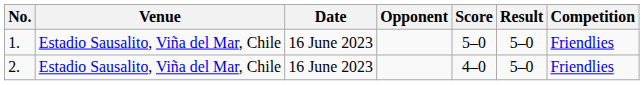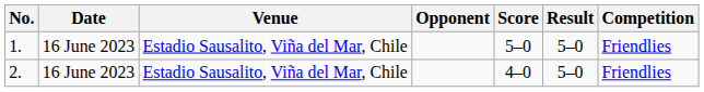 <table class="wikitable">
 <tr>
 <th>No.</th>
+<th>Date</th>
 <th>Venue</th>
-<th>Date</th>
 <th>Opponent</th>
 <th>Score</th>
 <th>Result</th>
 <th>Competition</th>
 </tr>
 <tr>
 <td>1.</td>
+<td>16 June 2023</td>
 <td><a href='#'>Estadio Sausalito</a>, <a href='#'>Viña del Mar</a>, Chile</td>
-<td>16 June 2023</td>
 <td></td>
 <td align="center">5–0</td>
 <td align="center">5–0</td>
 <td><a href='#'>Friendlies</a></td>
 </tr>
 <tr>
 <td>2.</td>
+<td>16 June 2023</td>
 <td><a href='#'>Estadio Sausalito</a>, <a href='#'>Viña del Mar</a>, Chile</td>
-<td>16 June 2023</td>
 <td></td>
 <td align="center">4–0</td>
 <td align="center">5–0</td>
 <td><a href='#'>Friendlies</a></td>
 </tr>
 </table>
